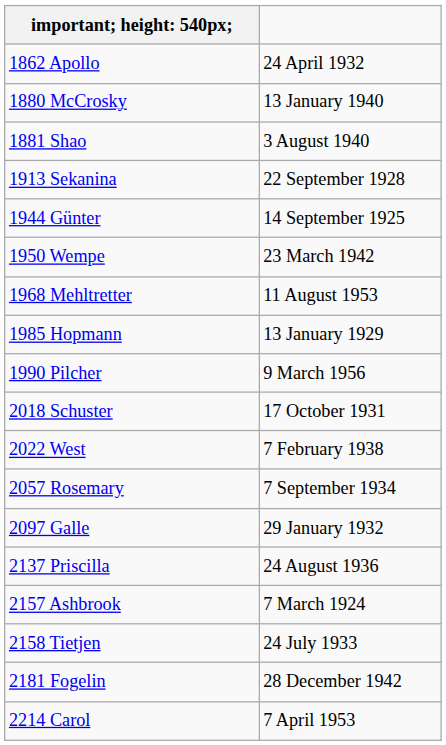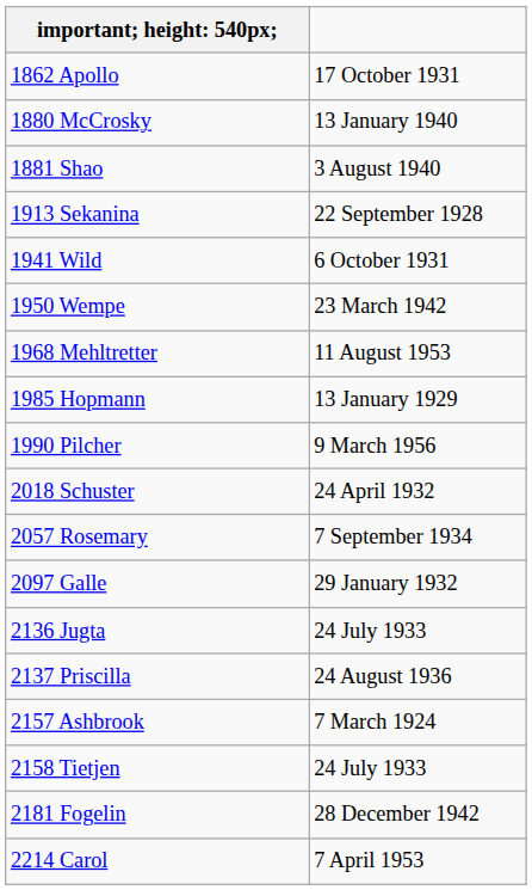 <table class="wikitable" style="font-size: 89%; float: left; width: 24em; margin-right: 1em; line-height: 1.65em">
 <tr>
 <th>important; height: 540px;</th>
 </tr>
 <tr>
 <td><a href='#'>1862 Apollo</a></td>
-<td>24 April 1932</td>
+<td>17 October 1931</td>
 </tr>
 <tr>
 <td><a href='#'>1880 McCrosky</a></td>
 <td>13 January 1940</td>
 </tr>
 <tr>
 <td><a href='#'>1881 Shao</a></td>
 <td>3 August 1940</td>
 </tr>
 <tr>
 <td><a href='#'>1913 Sekanina</a></td>
 <td>22 September 1928</td>
 </tr>
 <tr>
-<td><a href='#'>1944 Günter</a></td>
-<td>14 September 1925</td>
+<td><a href='#'>1941 Wild</a></td>
+<td>6 October 1931</td>
 </tr>
 <tr>
 <td><a href='#'>1950 Wempe</a></td>
 <td>23 March 1942</td>
 </tr>
 <tr>
 <td><a href='#'>1968 Mehltretter</a></td>
 <td>11 August 1953</td>
 </tr>
 <tr>
 <td><a href='#'>1985 Hopmann</a></td>
 <td>13 January 1929</td>
 </tr>
 <tr>
 <td><a href='#'>1990 Pilcher</a></td>
 <td>9 March 1956</td>
 </tr>
 <tr>
 <td><a href='#'>2018 Schuster</a></td>
-<td>17 October 1931</td>
-</tr>
-<tr>
-<td><a href='#'>2022 West</a></td>
-<td>7 February 1938</td>
+<td>24 April 1932</td>
 </tr>
 <tr>
 <td><a href='#'>2057 Rosemary</a></td>
 <td>7 September 1934</td>
 </tr>
 <tr>
 <td><a href='#'>2097 Galle</a></td>
 <td>29 January 1932</td>
+</tr>
+<tr>
+<td><a href='#'>2136 Jugta</a></td>
+<td>24 July 1933</td>
 </tr>
 <tr>
 <td><a href='#'>2137 Priscilla</a></td>
 <td>24 August 1936</td>
 </tr>
 <tr>
 <td><a href='#'>2157 Ashbrook</a></td>
 <td>7 March 1924</td>
 </tr>
 <tr>
 <td><a href='#'>2158 Tietjen</a></td>
 <td>24 July 1933</td>
 </tr>
 <tr>
 <td><a href='#'>2181 Fogelin</a></td>
 <td>28 December 1942</td>
 </tr>
 <tr>
 <td><a href='#'>2214 Carol</a></td>
 <td>7 April 1953</td>
 </tr>
 </table>
